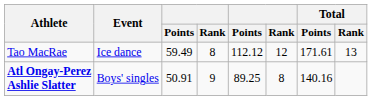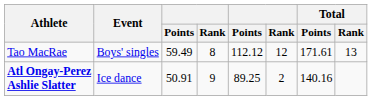 <table class="wikitable" style="font-size:90%">
 <tr>
 <th rowspan="2">Athlete</th>
 <th rowspan="2">Event</th>
 <th colspan="2"></th>
 <th colspan="2"></th>
 <th colspan="2">Total</th>
 </tr>
 <tr style="font-size:95%">
 <th>Points</th>
 <th>Rank</th>
 <th>Points</th>
 <th>Rank</th>
 <th>Points</th>
 <th>Rank</th>
 </tr>
 <tr align=center>
 <td align=left><a href='#'>Tao MacRae</a></td>
-<td align=left><a href='#'>Ice dance</a></td>
+<td align=left><a href='#'>Boys' singles</a></td>
 <td>59.49</td>
 <td>8</td>
 <td>112.12</td>
 <td>12</td>
 <td>171.61</td>
 <td>13</td>
 </tr>
 <tr align=center>
 <td align=left><strong><a href='#'>Atl Ongay-Perez</a></strong><br><strong><a href='#'>Ashlie Slatter</a></strong></td>
-<td align=left><a href='#'>Boys' singles</a></td>
+<td align=left><a href='#'>Ice dance</a></td>
 <td>50.91</td>
 <td>9</td>
 <td>89.25</td>
-<td>8</td>
+<td>2</td>
 <td>140.16</td>
 <td></td>
 </tr>
 </table>
